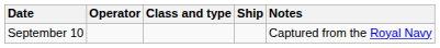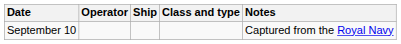 <table class="wikitable nowraplinks">
 <tr>
 <th style="text-align: left">Date</th>
 <th style="text-align: left">Operator</th>
+<th style="text-align: left">Ship</th>
 <th style="text-align: left">Class and type</th>
-<th style="text-align: left">Ship</th>
 <th style="text-align: left">Notes</th>
 </tr>
 <tr ---->
 <td>September 10</td>
 <td></td>
+<td><em></em></td>
 <td></td>
-<td><em></em></td>
 <td>Captured from the <a href='#'>Royal Navy</a></td>
 </tr>
 </table>
